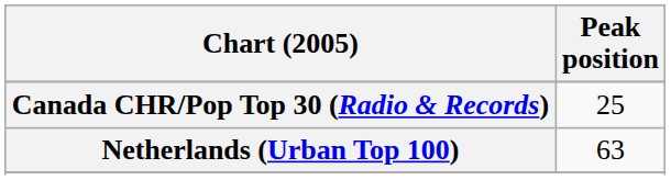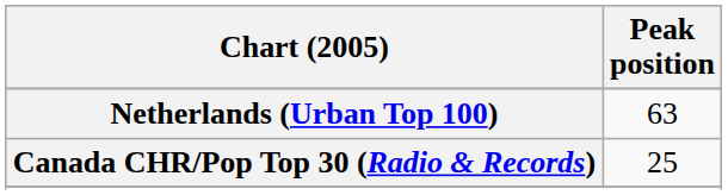 <table class="wikitable sortable plainrowheaders" style="text-align:center">
 <tr>
 <th>Chart (2005)</th>
 <th>Peak<br>position</th>
 </tr>
 <tr>
 </tr>
 <tr>
 </tr>
 <tr>
+<th scope="row">Netherlands (<a href='#'>Urban Top 100</a>)</th>
+<td>63</td>
+</tr>
+<tr>
 <th scope="row">Canada CHR/Pop Top 30 (<em><a href='#'>Radio & Records</a></em>)</th>
 <td>25</td>
-</tr>
-<tr>
-<th scope="row">Netherlands (<a href='#'>Urban Top 100</a>)</th>
-<td>63</td>
 </tr>
 <tr>
 </tr>
 <tr>
 </tr>
 <tr>
 </tr>
 <tr>
 </tr>
 <tr>
 </tr>
 </table>
